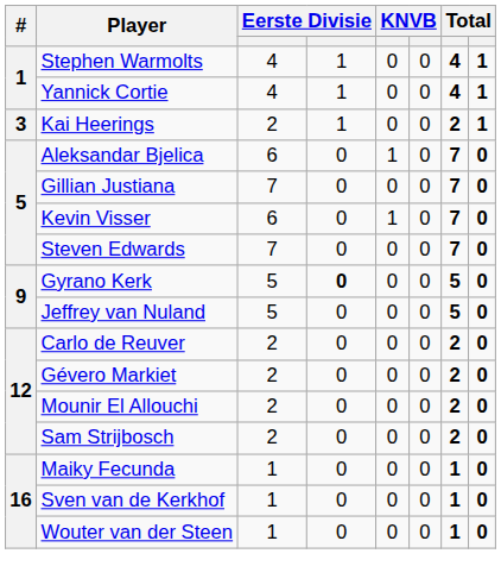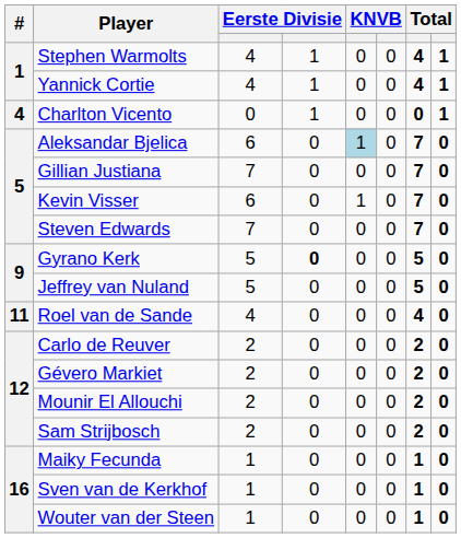 <table class="wikitable sortable" style="text-align:center">
 <tr>
 <th rowspan="2">#</th>
 <th rowspan="2">Player</th>
 <th colspan="2"><a href='#'>Eerste Divisie</a></th>
 <th colspan="2"><a href='#'>KNVB</a></th>
 <th colspan="2"><strong>Total</strong></th>
 </tr>
 <tr>
 <th></th>
 <th></th>
 <th></th>
 <th></th>
 <th></th>
 <th></th>
 </tr>
 <tr>
 <th rowspan=2>1</th>
 <td align="left"> <a href='#'>Stephen Warmolts</a></td>
 <td>4</td>
 <td>1</td>
 <td>0</td>
 <td>0</td>
 <td><strong>4</strong></td>
 <td><strong>1</strong></td>
 </tr>
 <tr>
 <td align="left"> <a href='#'>Yannick Cortie</a></td>
 <td>4</td>
 <td>1</td>
 <td>0</td>
 <td>0</td>
 <td><strong>4</strong></td>
 <td><strong>1</strong></td>
 </tr>
 <tr>
-<th>3</th>
-<td align="left"> <a href='#'>Kai Heerings</a></td>
-<td>2</td>
+<th>4</th>
+<td align="left"> <a href='#'>Charlton Vicento</a></td>
+<td>0</td>
 <td>1</td>
 <td>0</td>
 <td>0</td>
-<td><strong>2</strong></td>
+<td><strong>0</strong></td>
 <td><strong>1</strong></td>
 </tr>
 <tr>
 <th rowspan=4>5</th>
 <td align="left"> <a href='#'>Aleksandar Bjelica</a></td>
 <td>6</td>
 <td>0</td>
-<td>1</td>
+<td style="background: lightblue;">1</td>
 <td>0</td>
 <td><strong>7</strong></td>
 <td><strong>0</strong></td>
 </tr>
 <tr>
 <td align="left"> <a href='#'>Gillian Justiana</a></td>
 <td>7</td>
 <td>0</td>
 <td>0</td>
 <td>0</td>
 <td><strong>7</strong></td>
 <td><strong>0</strong></td>
 </tr>
 <tr>
 <td align="left"> <a href='#'>Kevin Visser</a></td>
 <td>6</td>
 <td>0</td>
 <td>1</td>
 <td>0</td>
 <td><strong>7</strong></td>
 <td><strong>0</strong></td>
 </tr>
 <tr>
 <td align="left"> <a href='#'>Steven Edwards</a></td>
 <td>7</td>
 <td>0</td>
 <td>0</td>
 <td>0</td>
 <td><strong>7</strong></td>
 <td><strong>0</strong></td>
 </tr>
 <tr>
 <th rowspan=2>9</th>
 <td align="left"> <a href='#'>Gyrano Kerk</a></td>
 <td>5</td>
 <td><strong>0</strong></td>
 <td>0</td>
 <td>0</td>
 <td><strong>5</strong></td>
 <td><strong>0</strong></td>
 </tr>
 <tr>
 <td align="left"> <a href='#'>Jeffrey van Nuland</a></td>
 <td>5</td>
 <td>0</td>
 <td>0</td>
 <td>0</td>
 <td><strong>5</strong></td>
+<td><strong>0</strong></td>
+</tr>
+<tr>
+<th>11</th>
+<td align="left"> <a href='#'>Roel van de Sande</a></td>
+<td>4</td>
+<td>0</td>
+<td>0</td>
+<td>0</td>
+<td><strong>4</strong></td>
 <td><strong>0</strong></td>
 </tr>
 <tr>
 <th rowspan=4>12</th>
 <td align="left"> <a href='#'>Carlo de Reuver</a></td>
 <td>2</td>
 <td>0</td>
 <td>0</td>
 <td>0</td>
 <td><strong>2</strong></td>
 <td><strong>0</strong></td>
 </tr>
 <tr>
 <td align="left"> <a href='#'>Gévero Markiet</a></td>
 <td>2</td>
 <td>0</td>
 <td>0</td>
 <td>0</td>
 <td><strong>2</strong></td>
 <td><strong>0</strong></td>
 </tr>
 <tr>
 <td align="left"> <a href='#'>Mounir El Allouchi</a></td>
 <td>2</td>
 <td>0</td>
 <td>0</td>
 <td>0</td>
 <td><strong>2</strong></td>
 <td><strong>0</strong></td>
 </tr>
 <tr>
 <td align="left"> <a href='#'>Sam Strijbosch</a></td>
 <td>2</td>
 <td>0</td>
 <td>0</td>
 <td>0</td>
 <td><strong>2</strong></td>
 <td><strong>0</strong></td>
 </tr>
 <tr>
 <th rowspan=3>16</th>
 <td align="left"> <a href='#'>Maiky Fecunda</a></td>
 <td>1</td>
 <td>0</td>
 <td>0</td>
 <td>0</td>
 <td><strong>1</strong></td>
 <td><strong>0</strong></td>
 </tr>
 <tr>
 <td align="left"> <a href='#'>Sven van de Kerkhof</a></td>
 <td>1</td>
 <td>0</td>
 <td>0</td>
 <td>0</td>
 <td><strong>1</strong></td>
 <td><strong>0</strong></td>
 </tr>
 <tr>
 <td align="left"> <a href='#'>Wouter van der Steen</a></td>
 <td>1</td>
 <td>0</td>
 <td>0</td>
 <td>0</td>
 <td><strong>1</strong></td>
 <td><strong>0</strong></td>
 </tr>
 </table>
